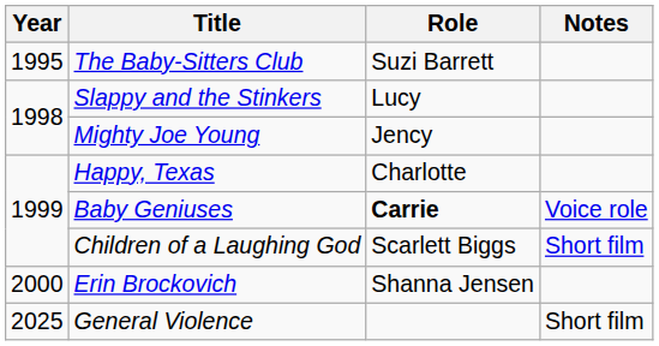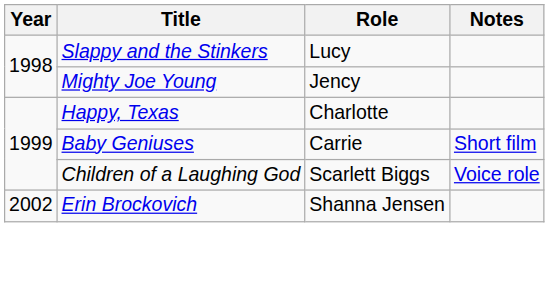 <table class="wikitable sortable">
 <tr>
 <th>Year</th>
 <th>Title</th>
 <th>Role</th>
 <th class="unsortable">Notes</th>
-</tr>
-<tr>
-<td>1995</td>
-<td><em><a href='#'>The Baby-Sitters Club</a></em></td>
-<td>Suzi Barrett</td>
-<td></td>
 </tr>
 <tr>
 <td rowspan=2>1998</td>
 <td><em><a href='#'>Slappy and the Stinkers</a></em></td>
 <td>Lucy</td>
 <td></td>
 </tr>
 <tr>
 <td><em><a href='#'>Mighty Joe Young</a></em></td>
 <td>Jency</td>
 <td></td>
 </tr>
 <tr>
 <td rowspan=3>1999</td>
 <td><em><a href='#'>Happy, Texas</a></em></td>
 <td>Charlotte</td>
 <td></td>
 </tr>
 <tr>
 <td><em><a href='#'>Baby Geniuses</a></em></td>
-<td><strong>Carrie</strong></td>
-<td><a href='#'>Voice role</a></td>
+<td>Carrie</td>
+<td><a href='#'>Short film</a></td>
 </tr>
 <tr>
 <td><em>Children of a Laughing God</em></td>
 <td>Scarlett Biggs</td>
-<td><a href='#'>Short film</a></td>
+<td><a href='#'>Voice role</a></td>
 </tr>
 <tr>
-<td>2000</td>
+<td>2002</td>
 <td><em><a href='#'>Erin Brockovich</a></em></td>
 <td>Shanna Jensen</td>
 <td></td>
 </tr>
-<tr>
-<td>2025</td>
-<td><em>General Violence</em></td>
-<td></td>
-<td>Short film</td>
-</tr>
 </table>
